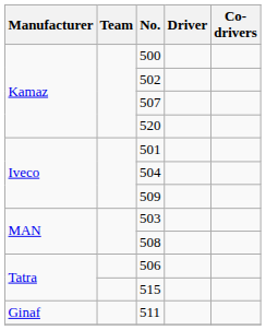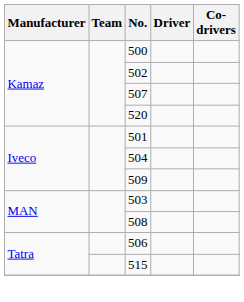 <table class="wikitable" style="font-size:85%; ; width:15%">
 <tr>
 <th>Manufacturer</th>
 <th>Team</th>
 <th>No.</th>
 <th>Driver</th>
 <th>Co-drivers</th>
 </tr>
 <tr>
 <td rowspan=4> <a href='#'>Kamaz</a></td>
 <td rowspan=4></td>
 <td>500</td>
 <td></td>
 <td><br></td>
 </tr>
 <tr>
 <td>502</td>
 <td></td>
 <td><br></td>
 </tr>
 <tr>
 <td>507</td>
 <td></td>
 <td><br></td>
 </tr>
 <tr>
 <td>520</td>
 <td></td>
 <td><br></td>
 </tr>
 <tr>
 <td rowspan=3> <a href='#'>Iveco</a></td>
 <td rowspan=3></td>
 <td>501</td>
 <td></td>
 <td><br></td>
 </tr>
 <tr>
 <td>504</td>
 <td></td>
 <td><br></td>
 </tr>
 <tr>
 <td>509</td>
 <td></td>
 <td><br></td>
 </tr>
 <tr>
 <td rowspan=2> <a href='#'>MAN</a></td>
 <td rowspan=2></td>
 <td>503</td>
 <td></td>
 <td><br></td>
 </tr>
 <tr>
 <td>508</td>
 <td></td>
 <td><br></td>
 </tr>
 <tr>
 <td rowspan=2> <a href='#'>Tatra</a></td>
 <td></td>
 <td>506</td>
 <td></td>
 <td><br></td>
 </tr>
 <tr>
 <td></td>
 <td>515</td>
 <td></td>
 <td><br></td>
 </tr>
 <tr>
-<td> <a href='#'>Ginaf</a></td>
-<td></td>
-<td>511</td>
-<td></td>
-<td><br></td>
-</tr>
-<tr>
 </tr>
 </table>
